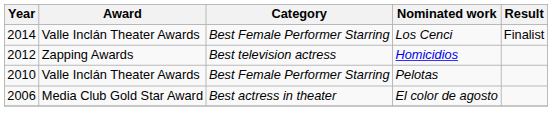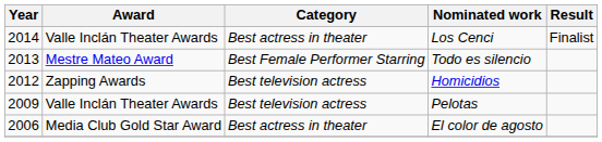 <table class="wikitable sortable">
 <tr>
 <th>Year</th>
 <th>Award</th>
 <th>Category</th>
 <th>Nominated work</th>
 <th>Result</th>
 </tr>
 <tr>
 <td>2014</td>
 <td>Valle Inclán Theater Awards</td>
-<td><em>Best Female Performer Starring</em></td>
+<td><em>Best actress in theater</em></td>
 <td><em>Los Cenci</em></td>
 <td>Finalist</td>
+</tr>
+<tr>
+<td>2013</td>
+<td><a href='#'>Mestre Mateo Award</a></td>
+<td><em>Best Female Performer Starring</em></td>
+<td><em>Todo es silencio</em></td>
+<td></td>
 </tr>
 <tr>
 <td>2012</td>
 <td>Zapping Awards</td>
 <td><em>Best television actress</em></td>
 <td><em><a href='#'>Homicidios</a></em> </td>
 <td></td>
 </tr>
 <tr>
-<td>2010</td>
+<td>2009</td>
 <td>Valle Inclán Theater Awards</td>
-<td><em>Best Female Performer Starring</em></td>
+<td><em>Best television actress</em></td>
 <td><em>Pelotas</em></td>
 <td></td>
 </tr>
 <tr>
 <td>2006</td>
 <td>Media Club Gold Star Award</td>
 <td><em>Best actress in theater</em></td>
 <td><em>El color de agosto</em></td>
 <td></td>
 </tr>
 <tr>
 </tr>
 </table>
